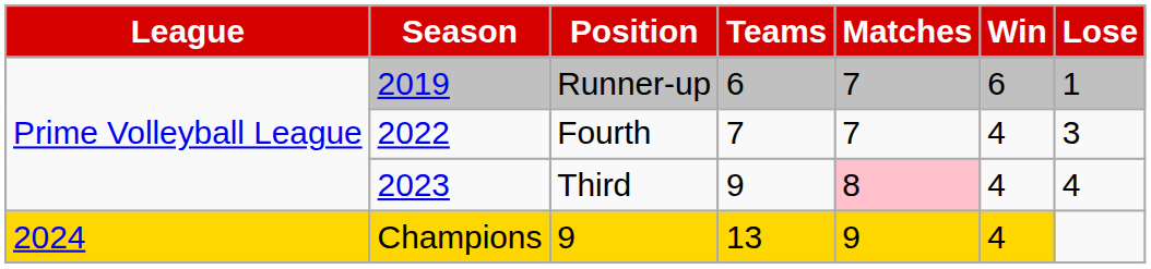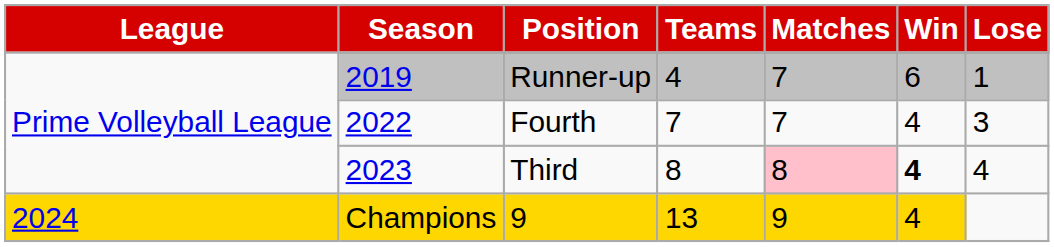 <table class="wikitable" style="text-align:left; font-size:90%;">
 <tr>
 <th style="background:#d50000; color:white; text-align:center;">League</th>
 <th style="background:#d50000; color:white; text-align:center;">Season</th>
 <th style="background:#d50000; color:white; text-align:center;">Position</th>
 <th style="background:#d50000; color:white; text-align:center;">Teams</th>
 <th style="background:#d50000; color:white; text-align:center;">Matches</th>
 <th style="background:#d50000; color:white; text-align:center;">Win</th>
 <th style="background:#d50000; color:white; text-align:center;">Lose</th>
 </tr>
 <tr>
 <td rowspan=5><a href='#'>Prime Volleyball League</a></td>
 </tr>
 <tr>
 </tr>
 <tr bgcolor=silver>
 <td><a href='#'>2019</a></td>
 <td>Runner-up</td>
-<td>6</td>
+<td>4</td>
 <td>7</td>
 <td>6</td>
 <td>1</td>
 </tr>
 <tr>
 <td><a href='#'>2022</a></td>
 <td>Fourth</td>
 <td>7</td>
 <td>7</td>
 <td>4</td>
 <td>3</td>
 </tr>
 <tr>
 <td><a href='#'>2023</a></td>
 <td>Third</td>
-<td>9</td>
+<td>8</td>
 <td style="background: pink;">8</td>
-<td>4</td>
+<td><strong>4</strong></td>
 <td>4</td>
 </tr>
 <tr bgcolor=gold>
 <td><a href='#'>2024</a></td>
 <td>Champions</td>
 <td>9</td>
 <td>13</td>
 <td>9</td>
 <td>4</td>
 </tr>
 </table>
